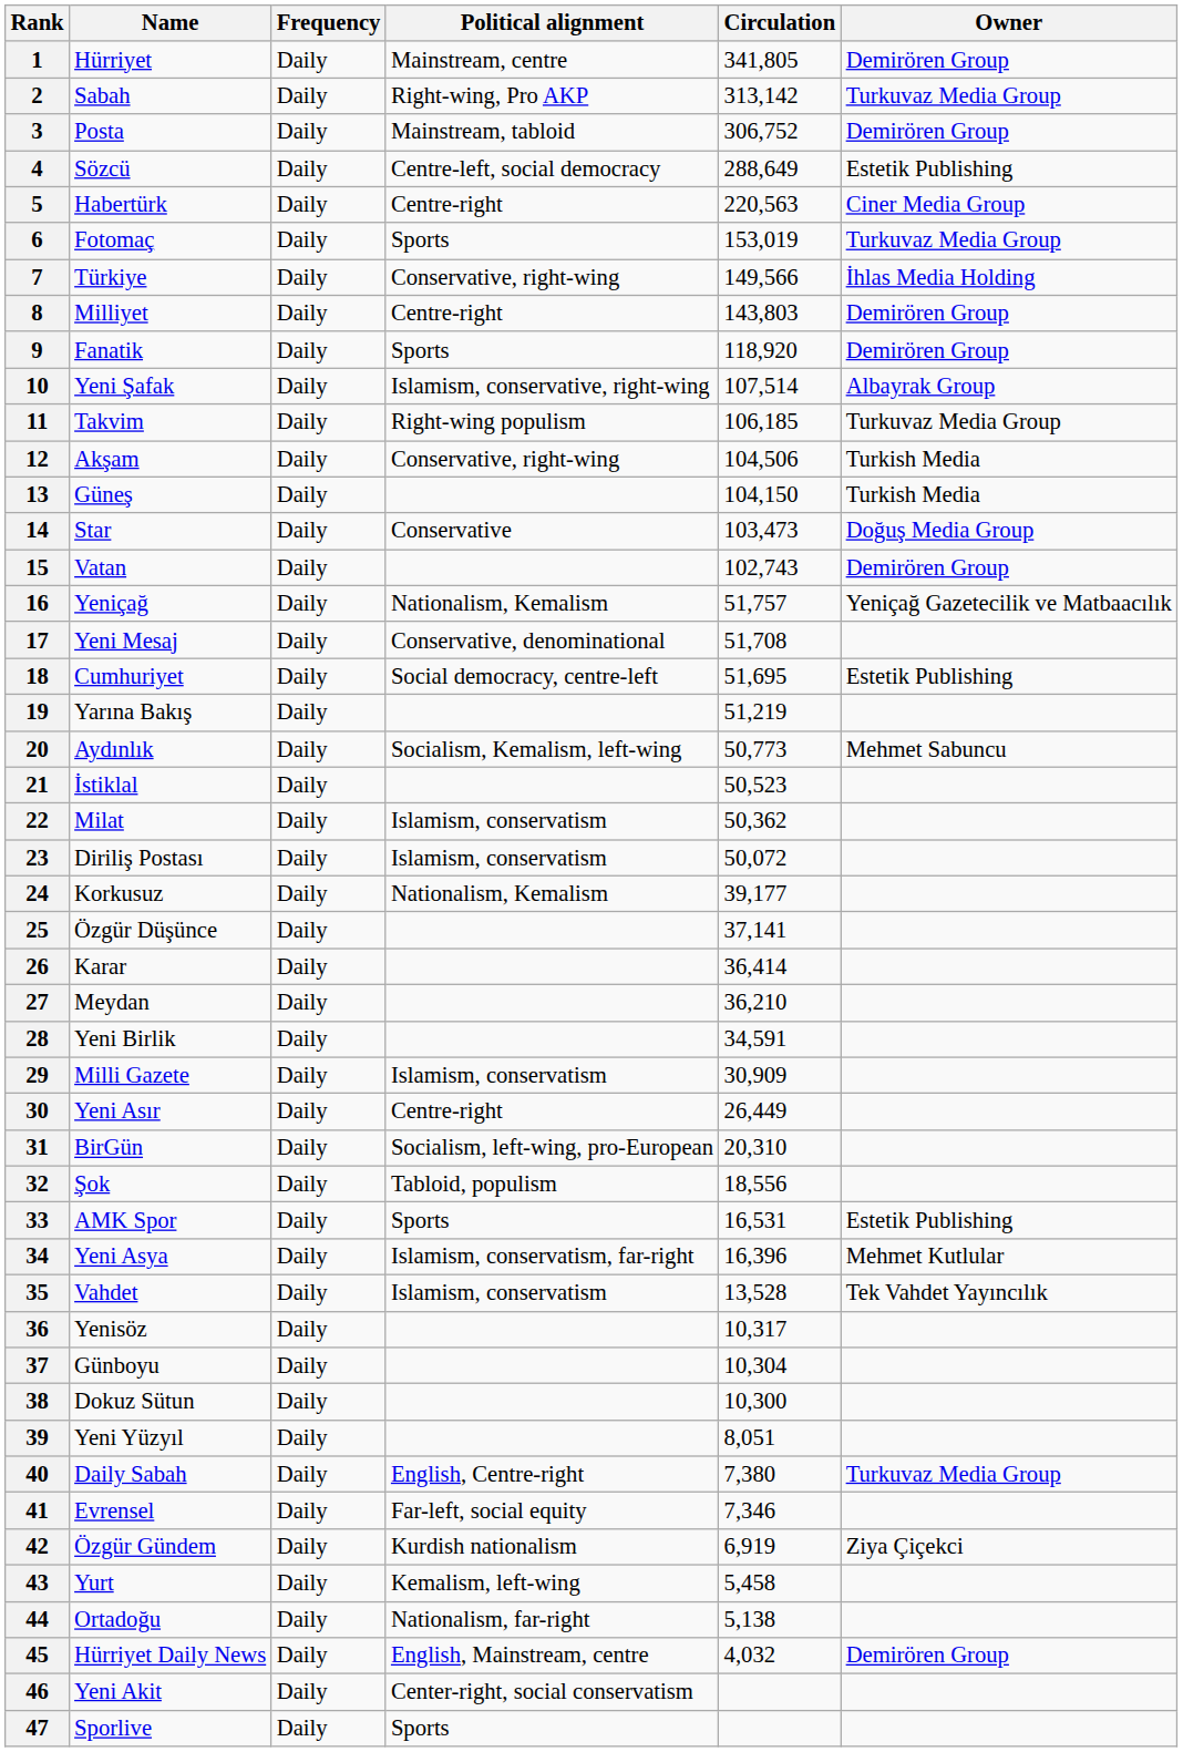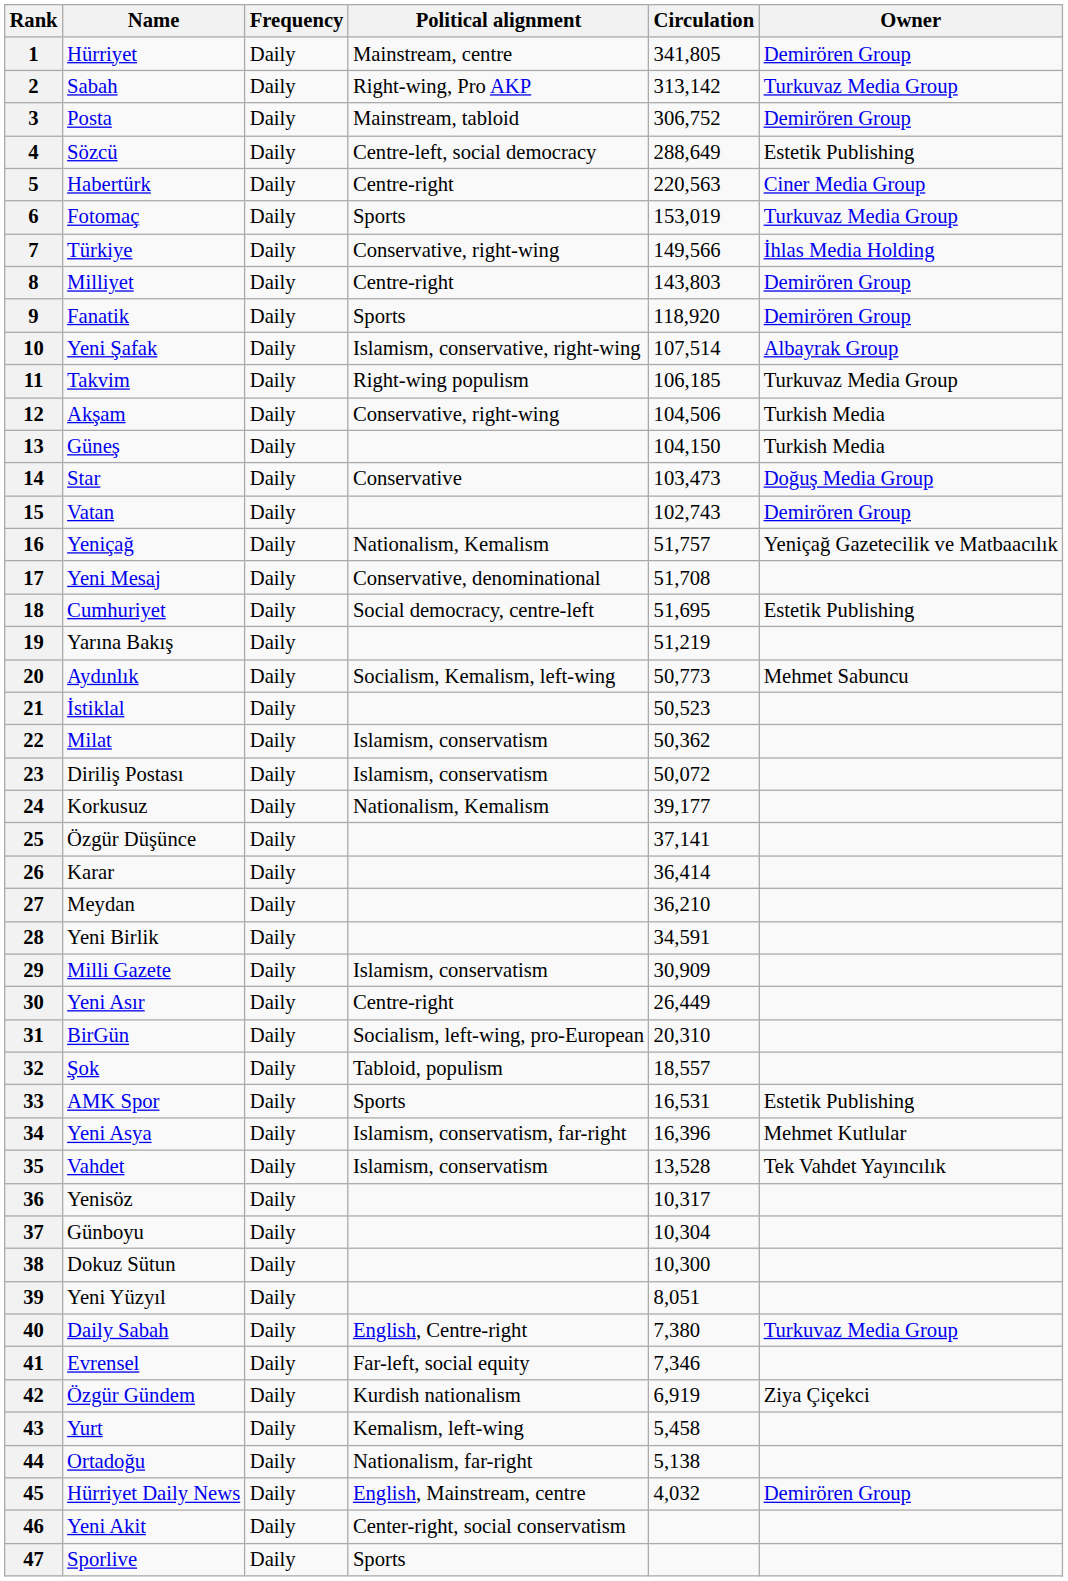 <table class="wikitable sortable">
 <tr>
 <th>Rank</th>
 <th>Name</th>
 <th>Frequency</th>
 <th>Political alignment</th>
 <th>Circulation</th>
 <th>Owner</th>
 </tr>
 <tr>
 <th>1</th>
 <td><a href='#'>Hürriyet</a></td>
 <td>Daily</td>
 <td>Mainstream, centre </td>
 <td>341,805</td>
 <td><a href='#'>Demirören Group</a></td>
 </tr>
 <tr>
 <th>2</th>
 <td><a href='#'>Sabah</a></td>
 <td>Daily</td>
 <td>Right-wing, Pro <a href='#'>AKP</a></td>
 <td>313,142</td>
 <td><a href='#'>Turkuvaz Media Group</a></td>
 </tr>
 <tr>
 <th>3</th>
 <td><a href='#'>Posta</a></td>
 <td>Daily</td>
 <td>Mainstream, tabloid </td>
 <td>306,752</td>
 <td><a href='#'>Demirören Group</a></td>
 </tr>
 <tr>
 <th>4</th>
 <td><a href='#'>Sözcü</a></td>
 <td>Daily</td>
 <td>Centre-left, social democracy </td>
 <td>288,649</td>
 <td>Estetik Publishing</td>
 </tr>
 <tr>
 <th>5</th>
 <td><a href='#'>Habertürk</a></td>
 <td>Daily</td>
 <td>Centre-right </td>
 <td>220,563</td>
 <td><a href='#'>Ciner Media Group</a></td>
 </tr>
 <tr>
 <th>6</th>
 <td><a href='#'>Fotomaç</a></td>
 <td>Daily</td>
 <td>Sports</td>
 <td>153,019</td>
 <td><a href='#'>Turkuvaz Media Group</a></td>
 </tr>
 <tr>
 <th>7</th>
 <td><a href='#'>Türkiye</a></td>
 <td>Daily</td>
 <td>Conservative, right-wing </td>
 <td>149,566</td>
 <td><a href='#'>İhlas Media Holding</a></td>
 </tr>
 <tr>
 <th>8</th>
 <td><a href='#'>Milliyet</a></td>
 <td>Daily</td>
 <td>Centre-right</td>
 <td>143,803</td>
 <td><a href='#'>Demirören Group</a></td>
 </tr>
 <tr>
 <th>9</th>
 <td><a href='#'>Fanatik</a></td>
 <td>Daily</td>
 <td>Sports</td>
 <td>118,920</td>
 <td><a href='#'>Demirören Group</a></td>
 </tr>
 <tr>
 <th>10</th>
 <td><a href='#'>Yeni Şafak</a></td>
 <td>Daily</td>
 <td>Islamism, conservative, right-wing </td>
 <td>107,514</td>
 <td><a href='#'>Albayrak Group</a></td>
 </tr>
 <tr>
 <th>11</th>
 <td><a href='#'>Takvim</a></td>
 <td>Daily</td>
 <td>Right-wing populism </td>
 <td>106,185</td>
 <td>Turkuvaz Media Group</td>
 </tr>
 <tr>
 <th>12</th>
 <td><a href='#'>Akşam</a></td>
 <td>Daily</td>
 <td>Conservative, right-wing </td>
 <td>104,506</td>
 <td>Turkish Media</td>
 </tr>
 <tr>
 <th>13</th>
 <td><a href='#'>Güneş</a></td>
 <td>Daily</td>
 <td></td>
 <td>104,150</td>
 <td>Turkish Media</td>
 </tr>
 <tr>
 <th>14</th>
 <td><a href='#'>Star</a></td>
 <td>Daily</td>
 <td>Conservative </td>
 <td>103,473</td>
 <td><a href='#'>Doğuş Media Group</a></td>
 </tr>
 <tr>
 <th>15</th>
 <td><a href='#'>Vatan</a></td>
 <td>Daily</td>
 <td></td>
 <td>102,743</td>
 <td><a href='#'>Demirören Group</a></td>
 </tr>
 <tr>
 <th>16</th>
 <td><a href='#'>Yeniçağ</a></td>
 <td>Daily</td>
 <td>Nationalism, Kemalism </td>
 <td>51,757</td>
 <td>Yeniçağ Gazetecilik ve Matbaacılık</td>
 </tr>
 <tr>
 <th>17</th>
 <td><a href='#'>Yeni Mesaj</a></td>
 <td>Daily</td>
 <td>Conservative, denominational </td>
 <td>51,708</td>
 <td></td>
 </tr>
 <tr>
 <th>18</th>
 <td><a href='#'>Cumhuriyet</a></td>
 <td>Daily</td>
 <td>Social democracy, centre-left </td>
 <td>51,695</td>
 <td>Estetik Publishing</td>
 </tr>
 <tr>
 <th>19</th>
 <td>Yarına Bakış</td>
 <td>Daily</td>
 <td></td>
 <td>51,219</td>
 <td></td>
 </tr>
 <tr>
 <th>20</th>
 <td><a href='#'>Aydınlık</a></td>
 <td>Daily</td>
 <td>Socialism, Kemalism, left-wing </td>
 <td>50,773</td>
 <td>Mehmet Sabuncu</td>
 </tr>
 <tr>
 <th>21</th>
 <td><a href='#'>İstiklal</a></td>
 <td>Daily</td>
 <td></td>
 <td>50,523</td>
 <td></td>
 </tr>
 <tr>
 <th>22</th>
 <td><a href='#'>Milat</a></td>
 <td>Daily</td>
 <td>Islamism, conservatism </td>
 <td>50,362</td>
 <td></td>
 </tr>
 <tr>
 <th>23</th>
 <td>Diriliş Postası</td>
 <td>Daily</td>
 <td>Islamism, conservatism</td>
 <td>50,072</td>
 <td></td>
 </tr>
 <tr>
 <th>24</th>
 <td>Korkusuz</td>
 <td>Daily</td>
 <td>Nationalism, Kemalism</td>
 <td>39,177</td>
 <td></td>
 </tr>
 <tr>
 <th>25</th>
 <td>Özgür Düşünce</td>
 <td>Daily</td>
 <td></td>
 <td>37,141</td>
 <td></td>
 </tr>
 <tr>
 <th>26</th>
 <td>Karar</td>
 <td>Daily</td>
 <td></td>
 <td>36,414</td>
 <td></td>
 </tr>
 <tr>
 <th>27</th>
 <td>Meydan</td>
 <td>Daily</td>
 <td></td>
 <td>36,210</td>
 <td></td>
 </tr>
 <tr>
 <th>28</th>
 <td>Yeni Birlik</td>
 <td>Daily</td>
 <td></td>
 <td>34,591</td>
 <td></td>
 </tr>
 <tr>
 <th>29</th>
 <td><a href='#'>Milli Gazete</a></td>
 <td>Daily</td>
 <td>Islamism, conservatism</td>
 <td>30,909</td>
 <td></td>
 </tr>
 <tr>
 <th>30</th>
 <td><a href='#'>Yeni Asır</a></td>
 <td>Daily</td>
 <td>Centre-right </td>
 <td>26,449</td>
 <td></td>
 </tr>
 <tr>
 <th>31</th>
 <td><a href='#'>BirGün</a></td>
 <td>Daily</td>
 <td>Socialism, left-wing, pro-European </td>
 <td>20,310</td>
 <td></td>
 </tr>
 <tr>
 <th>32</th>
 <td><a href='#'>Şok</a></td>
 <td>Daily</td>
 <td>Tabloid, populism </td>
-<td>18,556</td>
+<td>18,557</td>
 <td></td>
 </tr>
 <tr>
 <th>33</th>
 <td><a href='#'>AMK Spor</a></td>
 <td>Daily</td>
 <td>Sports</td>
 <td>16,531</td>
 <td>Estetik Publishing</td>
 </tr>
 <tr>
 <th>34</th>
 <td><a href='#'>Yeni Asya</a></td>
 <td>Daily</td>
 <td>Islamism, conservatism, far-right </td>
 <td>16,396</td>
 <td>Mehmet Kutlular</td>
 </tr>
 <tr>
 <th>35</th>
 <td><a href='#'>Vahdet</a></td>
 <td>Daily</td>
 <td>Islamism, conservatism </td>
 <td>13,528</td>
 <td>Tek Vahdet Yayıncılık</td>
 </tr>
 <tr>
 <th>36</th>
 <td>Yenisöz</td>
 <td>Daily</td>
 <td></td>
 <td>10,317</td>
 <td></td>
 </tr>
 <tr>
 <th>37</th>
 <td>Günboyu</td>
 <td>Daily</td>
 <td></td>
 <td>10,304</td>
 <td></td>
 </tr>
 <tr>
 <th>38</th>
 <td>Dokuz Sütun</td>
 <td>Daily</td>
 <td></td>
 <td>10,300</td>
 <td></td>
 </tr>
 <tr>
 <th>39</th>
 <td>Yeni Yüzyıl</td>
 <td>Daily</td>
 <td></td>
 <td>8,051</td>
 <td></td>
 </tr>
 <tr>
 <th>40</th>
 <td><a href='#'>Daily Sabah</a></td>
 <td>Daily</td>
 <td><a href='#'>English</a>, Centre-right </td>
 <td>7,380</td>
 <td><a href='#'>Turkuvaz Media Group</a></td>
 </tr>
 <tr>
 <th>41</th>
 <td><a href='#'>Evrensel</a></td>
 <td>Daily</td>
 <td>Far-left, social equity</td>
 <td>7,346</td>
 <td></td>
 </tr>
 <tr>
 <th>42</th>
 <td><a href='#'>Özgür Gündem</a></td>
 <td>Daily</td>
 <td>Kurdish nationalism </td>
 <td>6,919</td>
 <td>Ziya Çiçekci</td>
 </tr>
 <tr>
 <th>43</th>
 <td><a href='#'>Yurt</a></td>
 <td>Daily</td>
 <td>Kemalism, left-wing </td>
 <td>5,458</td>
 <td></td>
 </tr>
 <tr>
 <th>44</th>
 <td><a href='#'>Ortadoğu</a></td>
 <td>Daily</td>
 <td>Nationalism, far-right </td>
 <td>5,138</td>
 <td></td>
 </tr>
 <tr>
 <th>45</th>
 <td><a href='#'>Hürriyet Daily News</a></td>
 <td>Daily</td>
 <td><a href='#'>English</a>, Mainstream, centre </td>
 <td>4,032</td>
 <td><a href='#'>Demirören Group</a></td>
 </tr>
 <tr>
 <th>46</th>
 <td><a href='#'>Yeni Akit</a></td>
 <td>Daily</td>
 <td>Center-right, social conservatism</td>
 <td></td>
 <td></td>
 </tr>
 <tr>
 <th>47</th>
 <td><a href='#'>Sporlive</a></td>
 <td>Daily</td>
 <td>Sports</td>
 <td></td>
 <td></td>
 </tr>
 </table>
